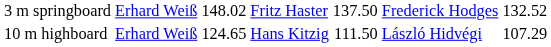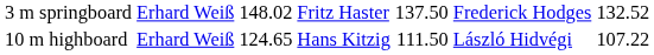 <table>
 <tr valign="top">
 <td>3 m springboard<br></td>
 <td><a href='#'>Erhard Weiß</a><br><small></small></td>
 <td align="right">148.02</td>
 <td><a href='#'>Fritz Haster</a><br><small></small></td>
 <td align="right">137.50</td>
 <td><a href='#'>Frederick Hodges</a><br><small></small></td>
 <td align="right">132.52</td>
 </tr>
 <tr valign="top">
 <td>10 m highboard<br></td>
 <td><a href='#'>Erhard Weiß</a><br><small></small></td>
 <td align="right">124.65</td>
 <td><a href='#'>Hans Kitzig</a><br><small></small></td>
 <td align="right">111.50</td>
 <td><a href='#'>László Hidvégi</a><br><small></small></td>
-<td align="right">107.29</td>
+<td align="right">107.22</td>
 </tr>
 </table>
